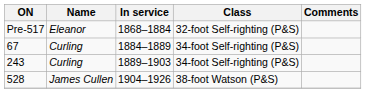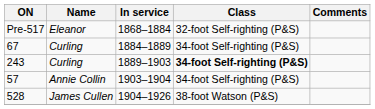 <table class="wikitable">
 <tr>
 <th>ON</th>
 <th>Name</th>
 <th>In service</th>
 <th>Class</th>
 <th>Comments</th>
 </tr>
 <tr>
 <td>Pre-517</td>
 <td><em>Eleanor</em></td>
 <td>1868–1884</td>
 <td>32-foot Self-righting (P&S)</td>
 <td></td>
 </tr>
 <tr>
 <td>67</td>
 <td><em>Curling</em></td>
 <td>1884–1889</td>
 <td>34-foot Self-righting (P&S)</td>
 <td></td>
 </tr>
 <tr>
 <td>243</td>
 <td><em>Curling</em></td>
 <td>1889–1903</td>
+<td><strong>34-foot Self-righting (P&S)</strong></td>
+<td></td>
+</tr>
+<tr>
+<td>57</td>
+<td><em>Annie Collin</em></td>
+<td>1903–1904</td>
 <td>34-foot Self-righting (P&S)</td>
 <td></td>
 </tr>
 <tr>
 <td>528</td>
 <td><em>James Cullen</em></td>
 <td>1904–1926</td>
 <td>38-foot Watson (P&S)</td>
 <td></td>
 </tr>
 <tr>
 </tr>
 </table>
